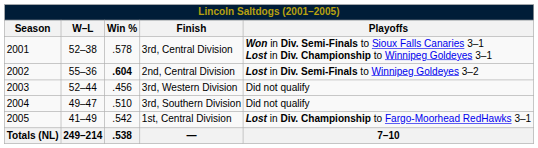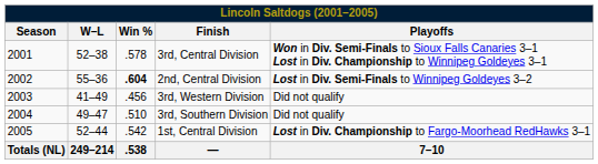 <table class="wikitable">
 <tr>
 <th colspan="5"  style="background:#001D38; color:#B6A010;">Lincoln Saltdogs (2001–2005) </th>
 </tr>
 <tr>
 <th>Season</th>
 <th>W–L</th>
 <th>Win %</th>
 <th>Finish</th>
 <th>Playoffs</th>
 </tr>
 <tr>
 <td>2001</td>
 <td align="center">52–38</td>
 <td align="center">.578</td>
 <td>3rd, Central Division</td>
 <td><strong><em>Won</em></strong> in <strong>Div. Semi-Finals</strong> to <a href='#'>Sioux Falls Canaries</a> 3–1<br><strong><em>Lost</em></strong> in <strong>Div. Championship</strong> to <a href='#'>Winnipeg Goldeyes</a> 3–1</td>
 </tr>
 <tr>
 <td>2002</td>
 <td align="center">55–36</td>
 <td align="center"><strong>.604</strong></td>
 <td>2nd, Central Division</td>
 <td><strong><em>Lost</em></strong> in <strong>Div. Semi-Finals</strong> to <a href='#'>Winnipeg Goldeyes</a> 3–2</td>
 </tr>
 <tr>
 <td>2003</td>
-<td align="center">52–44</td>
+<td align="center">41–49</td>
 <td align="center">.456</td>
 <td>3rd, Western Division</td>
 <td>Did not qualify</td>
 </tr>
 <tr>
 <td>2004</td>
 <td align="center">49–47</td>
 <td align="center">.510</td>
 <td>3rd, Southern Division</td>
 <td>Did not qualify</td>
 </tr>
 <tr>
 <td>2005</td>
-<td align="center">41–49</td>
+<td align="center">52–44</td>
 <td align="center">.542</td>
 <td>1st, Central Division</td>
 <td><strong><em>Lost</em></strong> in <strong>Div. Championship</strong> to <a href='#'>Fargo-Moorhead RedHawks</a> 3–1</td>
 </tr>
 <tr>
 <th>Totals (NL)</th>
 <th>249–214</th>
 <th>.538</th>
 <th>—</th>
 <th>7–10</th>
 </tr>
 </table>
